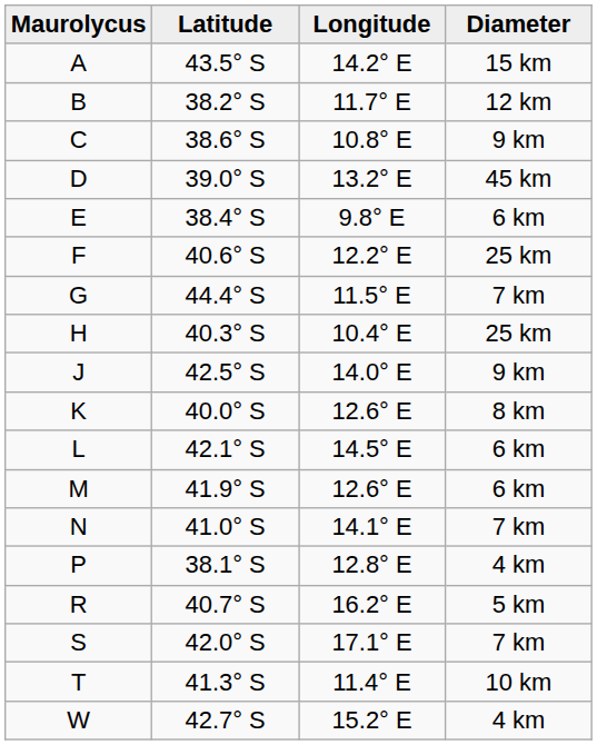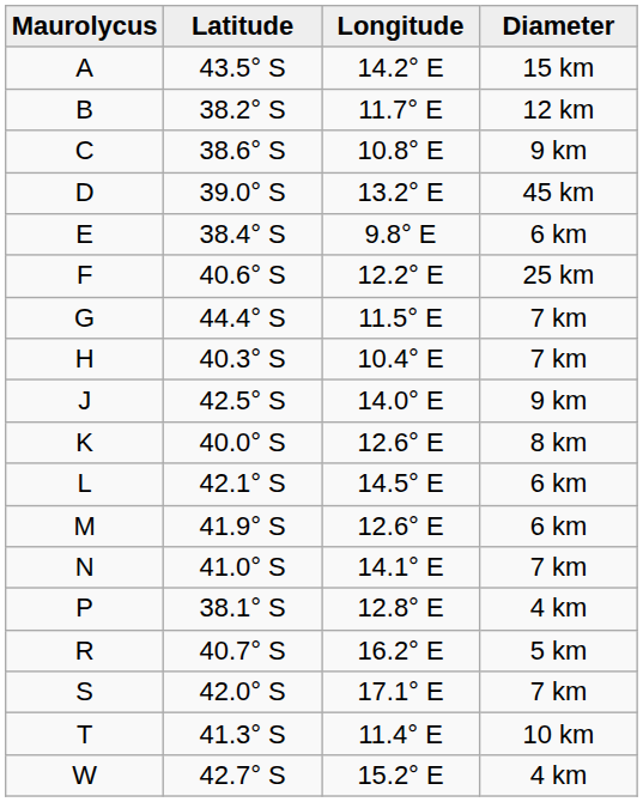 <table class="wikitable">
 <tr>
 <th width="25%" style="background:#eeeeee;">Maurolycus</th>
 <th width="25%" style="background:#eeeeee;">Latitude</th>
 <th width="25%" style="background:#eeeeee;">Longitude</th>
 <th width="25%" style="background:#eeeeee;">Diameter</th>
 </tr>
 <tr>
 <td align="center">A</td>
 <td align="center">43.5° S</td>
 <td align="center">14.2° E</td>
 <td align="center">15 km</td>
 </tr>
 <tr>
 <td align="center">B</td>
 <td align="center">38.2° S</td>
 <td align="center">11.7° E</td>
 <td align="center">12 km</td>
 </tr>
 <tr>
 <td align="center">C</td>
 <td align="center">38.6° S</td>
 <td align="center">10.8° E</td>
 <td align="center">9 km</td>
 </tr>
 <tr>
 <td align="center">D</td>
 <td align="center">39.0° S</td>
 <td align="center">13.2° E</td>
 <td align="center">45 km</td>
 </tr>
 <tr>
 <td align="center">E</td>
 <td align="center">38.4° S</td>
 <td align="center">9.8° E</td>
 <td align="center">6 km</td>
 </tr>
 <tr>
 <td align="center">F</td>
 <td align="center">40.6° S</td>
 <td align="center">12.2° E</td>
 <td align="center">25 km</td>
 </tr>
 <tr>
 <td align="center">G</td>
 <td align="center">44.4° S</td>
 <td align="center">11.5° E</td>
 <td align="center">7 km</td>
 </tr>
 <tr>
 <td align="center">H</td>
 <td align="center">40.3° S</td>
 <td align="center">10.4° E</td>
-<td align="center">25 km</td>
+<td align="center">7 km</td>
 </tr>
 <tr>
 <td align="center">J</td>
 <td align="center">42.5° S</td>
 <td align="center">14.0° E</td>
 <td align="center">9 km</td>
 </tr>
 <tr>
 <td align="center">K</td>
 <td align="center">40.0° S</td>
 <td align="center">12.6° E</td>
 <td align="center">8 km</td>
 </tr>
 <tr>
 <td align="center">L</td>
 <td align="center">42.1° S</td>
 <td align="center">14.5° E</td>
 <td align="center">6 km</td>
 </tr>
 <tr>
 <td align="center">M</td>
 <td align="center">41.9° S</td>
 <td align="center">12.6° E</td>
 <td align="center">6 km</td>
 </tr>
 <tr>
 <td align="center">N</td>
 <td align="center">41.0° S</td>
 <td align="center">14.1° E</td>
 <td align="center">7 km</td>
 </tr>
 <tr>
 <td align="center">P</td>
 <td align="center">38.1° S</td>
 <td align="center">12.8° E</td>
 <td align="center">4 km</td>
 </tr>
 <tr>
 <td align="center">R</td>
 <td align="center">40.7° S</td>
 <td align="center">16.2° E</td>
 <td align="center">5 km</td>
 </tr>
 <tr>
 <td align="center">S</td>
 <td align="center">42.0° S</td>
 <td align="center">17.1° E</td>
 <td align="center">7 km</td>
 </tr>
 <tr>
 <td align="center">T</td>
 <td align="center">41.3° S</td>
 <td align="center">11.4° E</td>
 <td align="center">10 km</td>
 </tr>
 <tr>
 <td align="center">W</td>
 <td align="center">42.7° S</td>
 <td align="center">15.2° E</td>
 <td align="center">4 km</td>
 </tr>
 </table>
